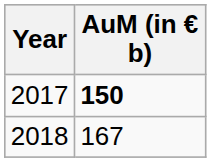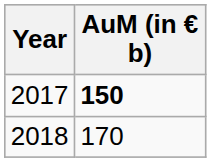 <table class="wikitable" width="20%">
 <tr>
 <th>Year</th>
 <th>AuM (in € b)</th>
 </tr>
 <tr>
 <td>2017</td>
 <td><strong>150</strong></td>
 </tr>
 <tr>
 <td>2018</td>
-<td>167</td>
+<td>170</td>
 </tr>
 </table>
